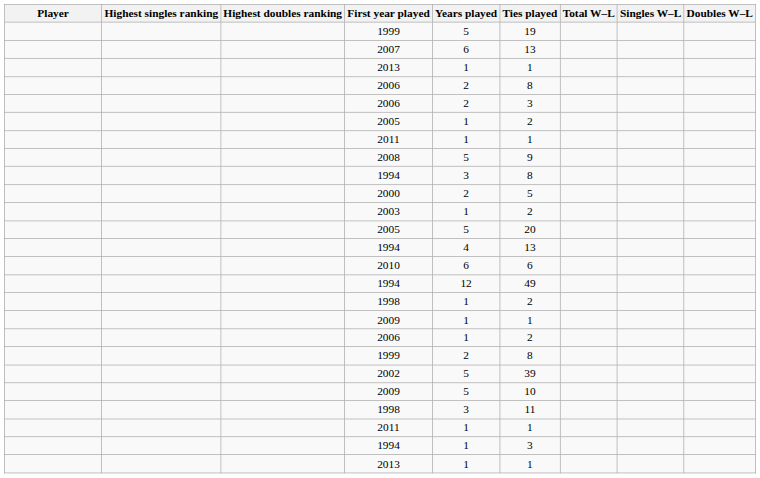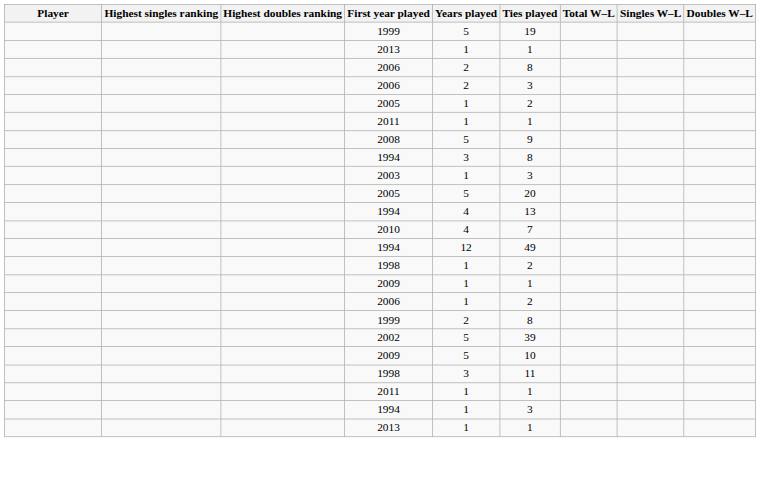 <table class="sortable wikitable" style=text-align:center>
 <tr>
 <th width=130>Player</th>
 <th>Highest singles ranking</th>
 <th>Highest doubles ranking</th>
 <th>First year played</th>
 <th>Years played</th>
 <th>Ties played</th>
 <th>Total W–L</th>
 <th>Singles W–L</th>
 <th>Doubles W–L</th>
 </tr>
 <tr>
 <td align=left></td>
 <td></td>
 <td></td>
 <td>1999</td>
 <td>5</td>
 <td>19</td>
-<td></td>
-<td></td>
-<td></td>
-</tr>
-<tr>
-<td align=left></td>
-<td></td>
-<td></td>
-<td>2007</td>
-<td>6</td>
-<td>13</td>
 <td></td>
 <td></td>
 <td></td>
 </tr>
 <tr>
 <td align=left></td>
 <td style=color:#999></td>
 <td style=color:#999></td>
 <td>2013</td>
 <td>1</td>
 <td>1</td>
 <td></td>
 <td></td>
 <td></td>
 </tr>
 <tr>
 <td align=left></td>
 <td style=color:#999></td>
 <td style=color:#999></td>
 <td>2006</td>
 <td>2</td>
 <td>8</td>
 <td></td>
 <td></td>
 <td></td>
 </tr>
 <tr>
 <td align=left></td>
 <td style=color:#999></td>
 <td style=color:#999></td>
 <td>2006</td>
 <td>2</td>
 <td>3</td>
 <td></td>
 <td></td>
 <td></td>
 </tr>
 <tr>
 <td align=left></td>
 <td style=color:#999></td>
 <td style=color:#999></td>
 <td>2005</td>
 <td>1</td>
 <td>2</td>
 <td></td>
 <td></td>
 <td></td>
 </tr>
 <tr>
 <td align=left></td>
 <td style=color:#999></td>
 <td style=color:#999></td>
 <td>2011</td>
 <td>1</td>
 <td>1</td>
 <td></td>
 <td></td>
 <td></td>
 </tr>
 <tr>
 <td align=left></td>
 <td></td>
 <td></td>
 <td>2008</td>
 <td>5</td>
 <td>9</td>
 <td></td>
 <td></td>
 <td></td>
 </tr>
 <tr>
 <td align=left></td>
 <td style=color:#999></td>
 <td style=color:#999></td>
 <td>1994</td>
 <td>3</td>
 <td>8</td>
 <td></td>
 <td></td>
 <td></td>
 </tr>
 <tr>
 <td align=left></td>
 <td style=color:#999></td>
-<td></td>
-<td>2000</td>
-<td>2</td>
-<td>5</td>
-<td></td>
-<td></td>
-<td></td>
-</tr>
-<tr>
-<td align=left></td>
-<td style=color:#999></td>
 <td style=color:#999></td>
 <td>2003</td>
 <td>1</td>
-<td>2</td>
+<td>3</td>
 <td></td>
 <td></td>
 <td></td>
 </tr>
 <tr>
 <td align=left></td>
 <td></td>
 <td></td>
 <td>2005</td>
 <td>5</td>
 <td>20</td>
 <td></td>
 <td></td>
 <td></td>
 </tr>
 <tr>
 <td align=left></td>
 <td style=color:#999></td>
 <td style=color:#999></td>
 <td>1994</td>
 <td>4</td>
 <td>13</td>
 <td></td>
 <td></td>
 <td></td>
 </tr>
 <tr>
 <td align=left></td>
 <td style=color:#999></td>
 <td></td>
 <td>2010</td>
-<td>6</td>
-<td>6</td>
+<td>4</td>
+<td>7</td>
 <td></td>
 <td></td>
 <td></td>
 </tr>
 <tr>
 <td align=left></td>
 <td></td>
 <td></td>
 <td>1994</td>
 <td>12</td>
 <td>49</td>
 <td></td>
 <td></td>
 <td></td>
 </tr>
 <tr>
 <td align=left></td>
 <td style=color:#999></td>
 <td style=color:#999></td>
 <td>1998</td>
 <td>1</td>
 <td>2</td>
 <td></td>
 <td></td>
 <td></td>
 </tr>
 <tr>
 <td align=left></td>
 <td style=color:#999></td>
 <td style=color:#999></td>
 <td>2009</td>
 <td>1</td>
 <td>1</td>
 <td></td>
 <td></td>
 <td></td>
 </tr>
 <tr>
 <td align=left></td>
 <td style=color:#999></td>
 <td style=color:#999></td>
 <td>2006</td>
 <td>1</td>
 <td>2</td>
 <td></td>
 <td></td>
 <td></td>
 </tr>
 <tr>
 <td align=left></td>
 <td style=color:#999></td>
 <td style=color:#999></td>
 <td>1999</td>
 <td>2</td>
 <td>8</td>
 <td></td>
 <td></td>
 <td></td>
 </tr>
 <tr>
 <td align=left></td>
 <td></td>
 <td></td>
 <td>2002</td>
 <td>5</td>
 <td>39</td>
 <td></td>
 <td></td>
 <td></td>
 </tr>
 <tr>
 <td align=left></td>
 <td></td>
 <td></td>
 <td>2009</td>
 <td>5</td>
 <td>10</td>
 <td></td>
 <td></td>
 <td></td>
 </tr>
 <tr>
 <td align=left></td>
 <td></td>
 <td></td>
 <td>1998</td>
 <td>3</td>
 <td>11</td>
 <td></td>
 <td></td>
 <td></td>
 </tr>
 <tr>
 <td align=left></td>
 <td></td>
 <td style=color:#999></td>
 <td>2011</td>
 <td>1</td>
 <td>1</td>
 <td></td>
 <td></td>
 <td></td>
 </tr>
 <tr>
 <td align=left></td>
 <td style=color:#999></td>
 <td style=color:#999></td>
 <td>1994</td>
 <td>1</td>
 <td>3</td>
 <td></td>
 <td></td>
 <td></td>
 </tr>
 <tr>
 <td align=left></td>
 <td style=color:#999></td>
 <td style=color:#999></td>
 <td>2013</td>
 <td>1</td>
 <td>1</td>
 <td></td>
 <td></td>
 <td></td>
 </tr>
 </table>
